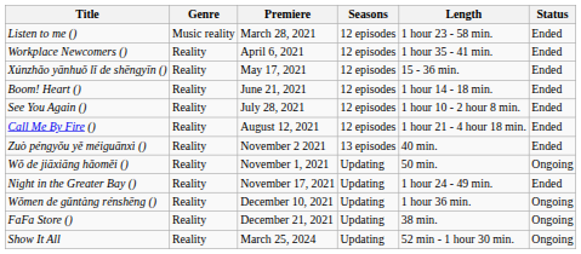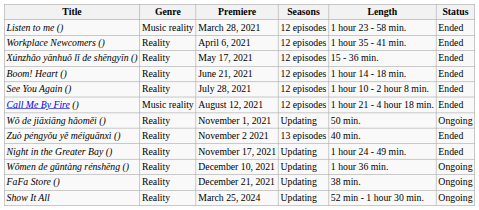 <table class="wikitable sortable">
 <tr>
 <th>Title</th>
 <th>Genre</th>
 <th>Premiere</th>
 <th>Seasons</th>
 <th>Length</th>
 <th>Status</th>
 </tr>
 <tr>
 <td><em>Listen to me ()</em></td>
 <td>Music reality</td>
 <td>March 28, 2021</td>
 <td>12 episodes</td>
 <td>1 hour 23 - 58 min.</td>
 <td>Ended</td>
 </tr>
 <tr>
 <td><em>Workplace Newcomers ()</em></td>
 <td>Reality</td>
 <td>April 6, 2021</td>
 <td>12 episodes</td>
 <td>1 hour 35 - 41 min.</td>
 <td>Ended</td>
 </tr>
 <tr>
 <td><em>Xúnzhǎo yānhuǒ lǐ de shēngyīn ()</em></td>
 <td>Reality</td>
 <td>May 17, 2021</td>
 <td>12 episodes</td>
 <td>15 - 36 min.</td>
 <td>Ended</td>
 </tr>
 <tr>
 <td><em>Boom! Heart ()</em></td>
 <td>Reality</td>
 <td>June 21, 2021</td>
 <td>12 episodes</td>
 <td>1 hour 14 - 18 min.</td>
 <td>Ended</td>
 </tr>
 <tr>
 <td><em>See You Again ()</em></td>
 <td>Reality</td>
 <td>July 28, 2021</td>
 <td>12 episodes</td>
 <td>1 hour 10 - 2 hour 8 min.</td>
 <td>Ended</td>
 </tr>
 <tr>
 <td><em><a href='#'>Call Me By Fire</a> ()</em></td>
-<td>Reality</td>
+<td>Music reality</td>
 <td>August 12, 2021</td>
 <td>12 episodes</td>
 <td>1 hour 21 - 4 hour 18 min.</td>
-<td>Ended</td>
-</tr>
-<tr>
-<td><em>Zuò péngyǒu yě méiguānxì ()</em></td>
-<td>Reality</td>
-<td>November 2 2021</td>
-<td>13 episodes</td>
-<td>40 min.</td>
 <td>Ended</td>
 </tr>
 <tr>
 <td><em>Wǒ de jiāxiāng hǎoměi ()</em></td>
 <td>Reality</td>
 <td>November 1, 2021</td>
 <td>Updating</td>
 <td>50 min.</td>
 <td>Ongoing</td>
+</tr>
+<tr>
+<td><em>Zuò péngyǒu yě méiguānxì ()</em></td>
+<td>Reality</td>
+<td>November 2 2021</td>
+<td>13 episodes</td>
+<td>40 min.</td>
+<td>Ended</td>
 </tr>
 <tr>
 <td><em>Night in the Greater Bay ()</em></td>
 <td>Reality</td>
 <td>November 17, 2021</td>
 <td>Updating</td>
 <td>1 hour 24 - 49 min.</td>
 <td>Ended</td>
 </tr>
 <tr>
 <td><em>Wǒmen de gǔntàng rénshēng ()</em></td>
 <td>Reality</td>
 <td>December 10, 2021</td>
 <td>Updating</td>
 <td>1 hour 36 min.</td>
 <td>Ongoing</td>
 </tr>
 <tr>
 <td><em>FaFa Store ()</em></td>
 <td>Reality</td>
 <td>December 21, 2021</td>
 <td>Updating</td>
 <td>38 min.</td>
 <td>Ongoing</td>
 </tr>
 <tr>
 <td><em>Show It All</em></td>
 <td>Reality</td>
 <td>March 25, 2024</td>
 <td>Updating</td>
 <td>52 min - 1 hour 30 min.</td>
 <td>Ongoing</td>
 </tr>
 </table>
